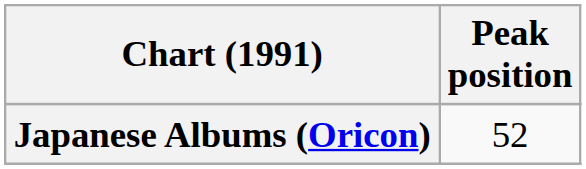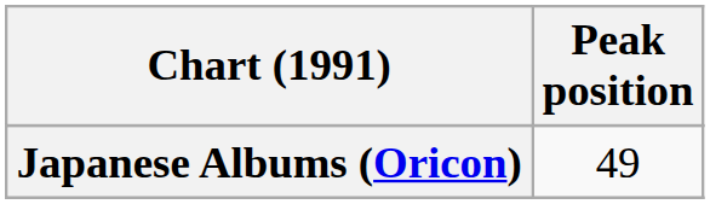 <table class="wikitable sortable plainrowheaders">
 <tr>
 <th scope="col">Chart (1991)</th>
 <th scope="col">Peak<br>position</th>
 </tr>
 <tr>
 </tr>
 <tr>
 <th scope="row">Japanese Albums (<a href='#'>Oricon</a>)</th>
-<td align="center">52</td>
+<td align="center">49</td>
 </tr>
 <tr>
 </tr>
 <tr>
 </tr>
 </table>
